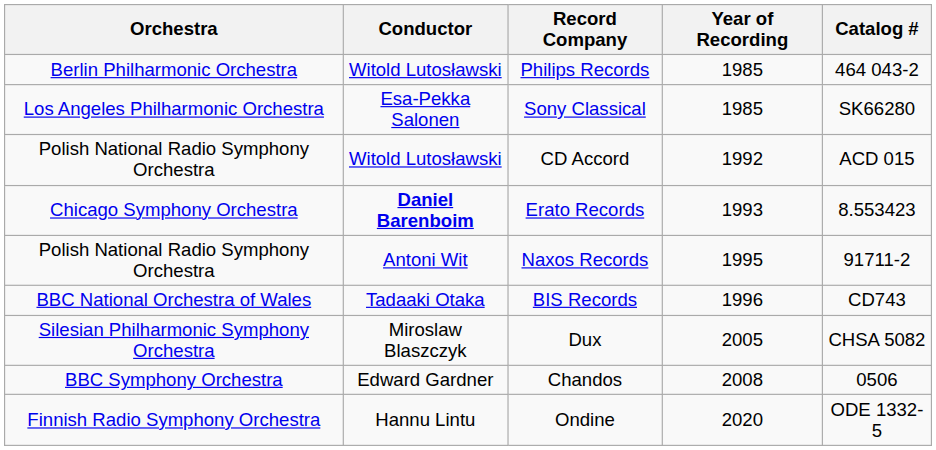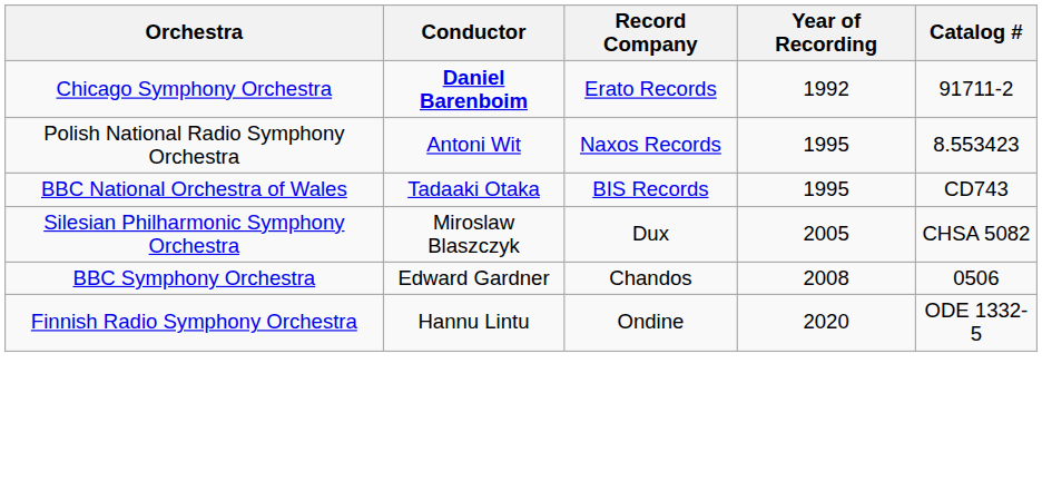 <table class="wikitable" width="800px">
 <tr>
 <th align="center">Orchestra</th>
 <th align="center">Conductor</th>
 <th align="center">Record Company</th>
 <th align="center">Year of Recording</th>
 <th align="center">Catalog #</th>
 </tr>
 <tr>
-<td align="center"><a href='#'>Berlin Philharmonic Orchestra</a></td>
-<td align="center"><a href='#'>Witold Lutosławski</a></td>
-<td align="center"><a href='#'>Philips Records</a></td>
-<td align="center">1985</td>
-<td align="center">464 043-2</td>
-</tr>
-<tr>
-<td align="center"><a href='#'>Los Angeles Philharmonic Orchestra</a></td>
-<td align="center"><a href='#'>Esa-Pekka Salonen</a></td>
-<td align="center"><a href='#'>Sony Classical</a></td>
-<td align="center">1985</td>
-<td align="center">SK66280</td>
-</tr>
-<tr>
-<td align="center">Polish National Radio Symphony Orchestra</td>
-<td align="center"><a href='#'>Witold Lutosławski</a></td>
-<td align="center">CD Accord</td>
-<td align="center">1992</td>
-<td align="center">ACD 015</td>
-</tr>
-<tr>
 <td align="center"><a href='#'>Chicago Symphony Orchestra</a></td>
 <td align="center"><strong><a href='#'>Daniel Barenboim</a></strong></td>
 <td align="center"><a href='#'>Erato Records</a></td>
-<td align="center">1993</td>
-<td align="center">8.553423</td>
+<td align="center">1992</td>
+<td align="center">91711-2</td>
 </tr>
 <tr>
 <td align="center">Polish National Radio Symphony Orchestra</td>
 <td align="center"><a href='#'>Antoni Wit</a></td>
 <td align="center"><a href='#'>Naxos Records</a></td>
 <td align="center">1995</td>
-<td align="center">91711-2</td>
+<td align="center">8.553423</td>
 </tr>
 <tr>
 <td align="center"><a href='#'>BBC National Orchestra of Wales</a></td>
 <td align="center"><a href='#'>Tadaaki Otaka</a></td>
 <td align="center"><a href='#'>BIS Records</a></td>
-<td align="center">1996</td>
+<td align="center">1995</td>
 <td align="center">CD743</td>
 </tr>
 <tr>
 <td align="center"><a href='#'>Silesian Philharmonic Symphony Orchestra</a></td>
 <td align="center">Miroslaw Blaszczyk</td>
 <td align="center">Dux</td>
 <td align="center">2005</td>
 <td align="center">CHSA 5082</td>
 </tr>
 <tr>
 <td align="center"><a href='#'>BBC Symphony Orchestra</a></td>
 <td align="center">Edward Gardner</td>
 <td align="center">Chandos</td>
 <td align="center">2008</td>
 <td align="center">0506</td>
 </tr>
 <tr>
 <td align="center"><a href='#'>Finnish Radio Symphony Orchestra</a></td>
 <td align="center">Hannu Lintu</td>
 <td align="center">Ondine</td>
 <td align="center">2020</td>
 <td align="center">ODE 1332-5</td>
 </tr>
 </table>
